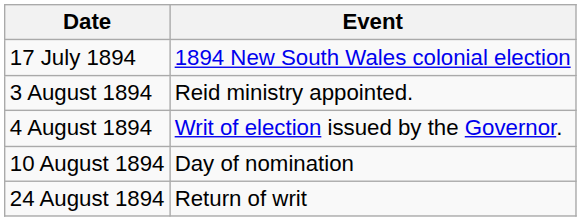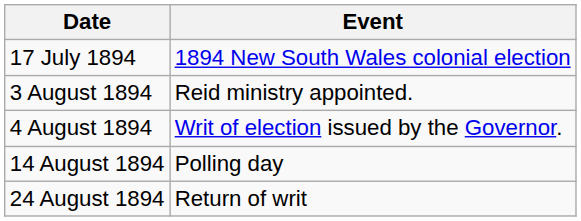 <table class="wikitable">
 <tr>
 <th>Date</th>
 <th>Event</th>
 </tr>
 <tr>
 <td>17 July 1894</td>
 <td><a href='#'>1894 New South Wales colonial election</a></td>
 </tr>
 <tr>
 <td>3 August 1894</td>
 <td>Reid ministry appointed.</td>
 </tr>
 <tr>
 <td>4 August 1894</td>
 <td><a href='#'>Writ of election</a> issued by the <a href='#'>Governor</a>.</td>
 </tr>
 <tr>
-<td>10 August 1894</td>
-<td>Day of nomination</td>
+<td>14 August 1894</td>
+<td>Polling day</td>
 </tr>
 <tr>
 <td>24 August 1894</td>
 <td>Return of writ</td>
 </tr>
 </table>
